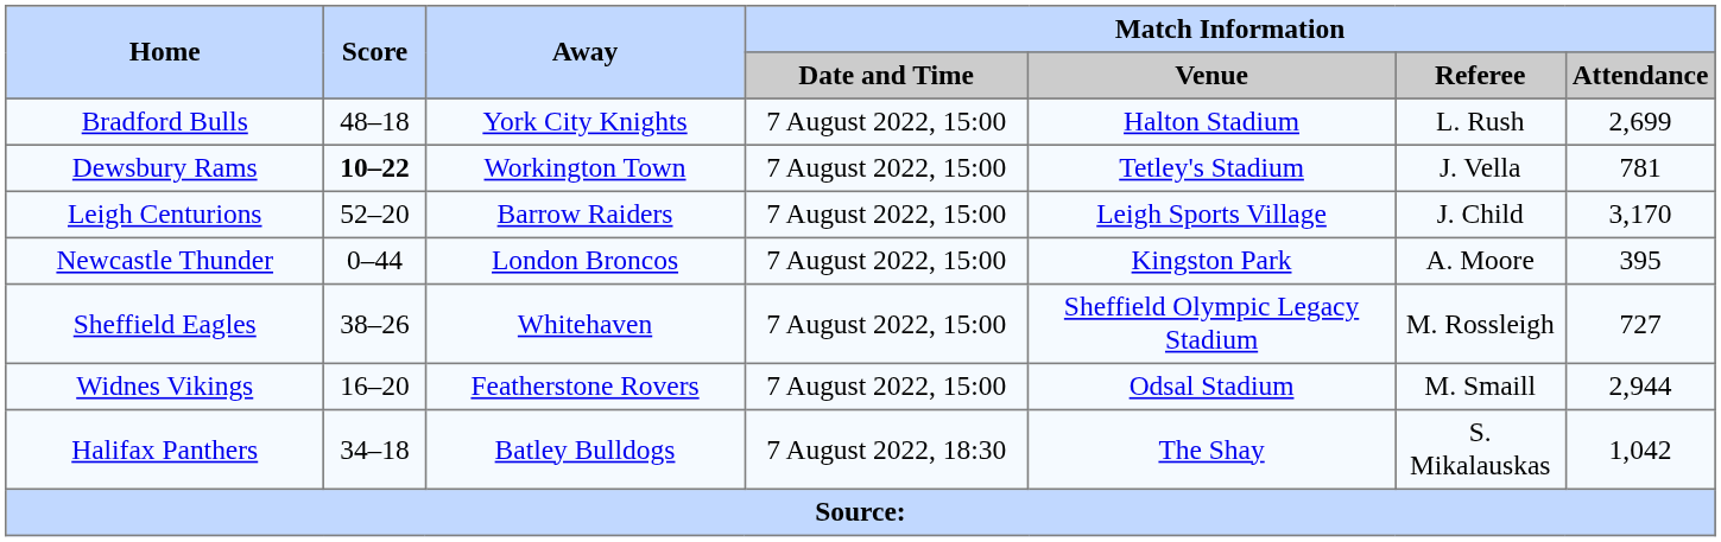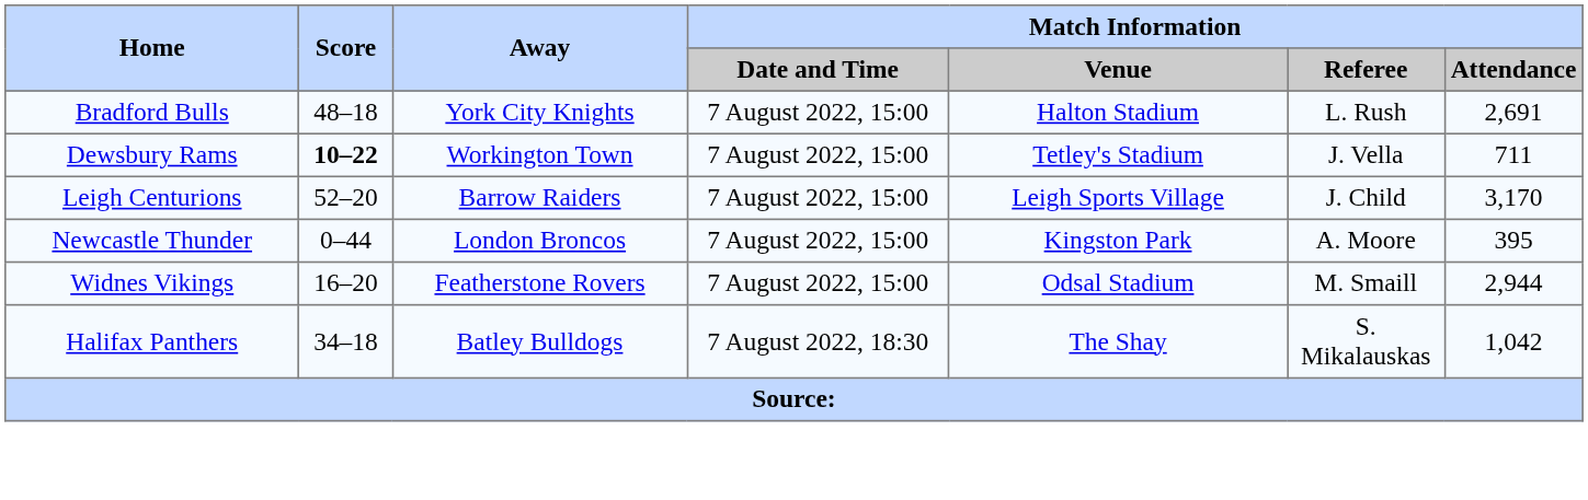 <table border=1 style="border-collapse:collapse; font-size:90%; text-align:center;" cellpadding=3 cellspacing=0 width=100%>
 <tr style="background:#c1d8ff;">
 <th scope="col" rowspan=2 width=19%>Home</th>
 <th scope="col" rowspan=2 width=6%>Score</th>
 <th scope="col" rowspan=2 width=19%>Away</th>
 <th colspan=4>Match Information</th>
 </tr>
 <tr style="background:#cccccc;">
 <th scope="col" width=17%>Date and Time</th>
 <th scope="col" width=22%>Venue</th>
 <th scope="col" width=10%>Referee</th>
 <th scope="col" width=7%>Attendance</th>
 </tr>
 <tr style="background:#f5faff;">
 <td> <a href='#'>Bradford Bulls</a></td>
 <td>48–18</td>
 <td> <a href='#'>York City Knights</a></td>
 <td>7 August 2022, 15:00</td>
 <td><a href='#'>Halton Stadium</a></td>
 <td>L. Rush</td>
-<td>2,699</td>
+<td>2,691</td>
 </tr>
 <tr style="background:#f5faff;">
 <td> <a href='#'>Dewsbury Rams</a></td>
 <td><strong>10–22</strong></td>
 <td> <a href='#'>Workington Town</a></td>
 <td>7 August 2022, 15:00</td>
 <td><a href='#'>Tetley's Stadium</a></td>
 <td>J. Vella</td>
-<td>781</td>
+<td>711</td>
 </tr>
 <tr style="background:#f5faff;">
 <td> <a href='#'>Leigh Centurions</a></td>
 <td>52–20</td>
 <td> <a href='#'>Barrow Raiders</a></td>
 <td>7 August 2022, 15:00</td>
 <td><a href='#'>Leigh Sports Village</a></td>
 <td>J. Child</td>
 <td>3,170</td>
 </tr>
 <tr style="background:#f5faff;">
 <td> <a href='#'>Newcastle Thunder</a></td>
 <td>0–44</td>
 <td> <a href='#'>London Broncos</a></td>
 <td>7 August 2022, 15:00</td>
 <td><a href='#'>Kingston Park</a></td>
 <td>A. Moore</td>
 <td>395</td>
-</tr>
-<tr style="background:#f5faff;">
-<td> <a href='#'>Sheffield Eagles</a></td>
-<td>38–26</td>
-<td> <a href='#'>Whitehaven</a></td>
-<td>7 August 2022, 15:00</td>
-<td><a href='#'>Sheffield Olympic Legacy Stadium</a></td>
-<td>M. Rossleigh</td>
-<td>727</td>
 </tr>
 <tr style="background:#f5faff;">
 <td> <a href='#'>Widnes Vikings</a></td>
 <td>16–20</td>
 <td> <a href='#'>Featherstone Rovers</a></td>
 <td>7 August 2022, 15:00</td>
 <td><a href='#'>Odsal Stadium</a></td>
 <td>M. Smaill</td>
 <td>2,944</td>
 </tr>
 <tr style="background:#f5faff;">
 <td> <a href='#'>Halifax Panthers</a></td>
 <td>34–18</td>
 <td> <a href='#'>Batley Bulldogs</a></td>
 <td>7 August 2022, 18:30</td>
 <td><a href='#'>The Shay</a></td>
 <td>S. Mikalauskas</td>
 <td>1,042</td>
 </tr>
 <tr style="background:#c1d8ff;">
 <th colspan=7>Source:</th>
 </tr>
 </table>
